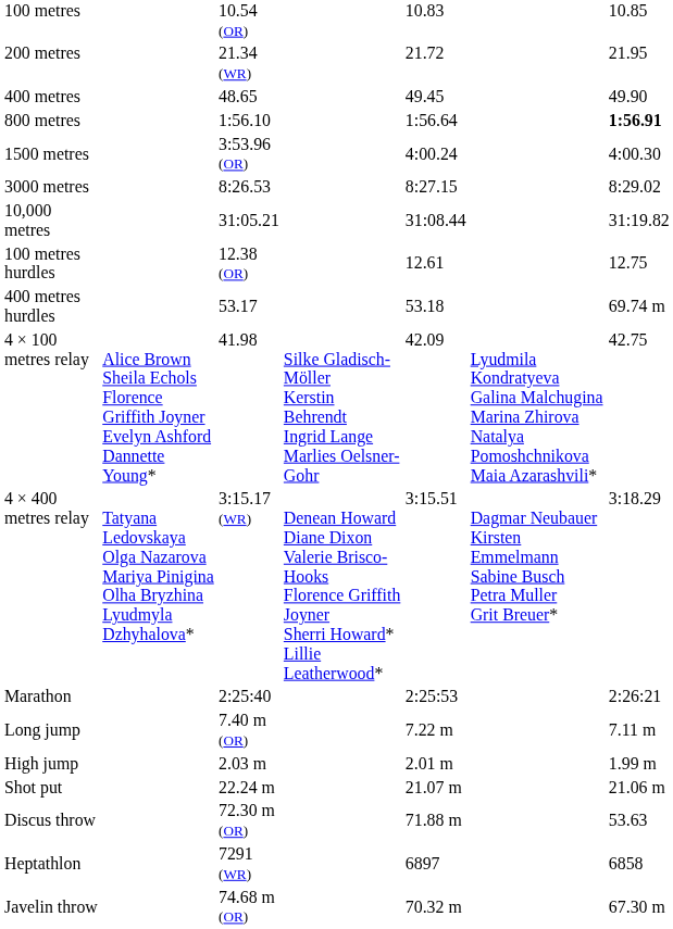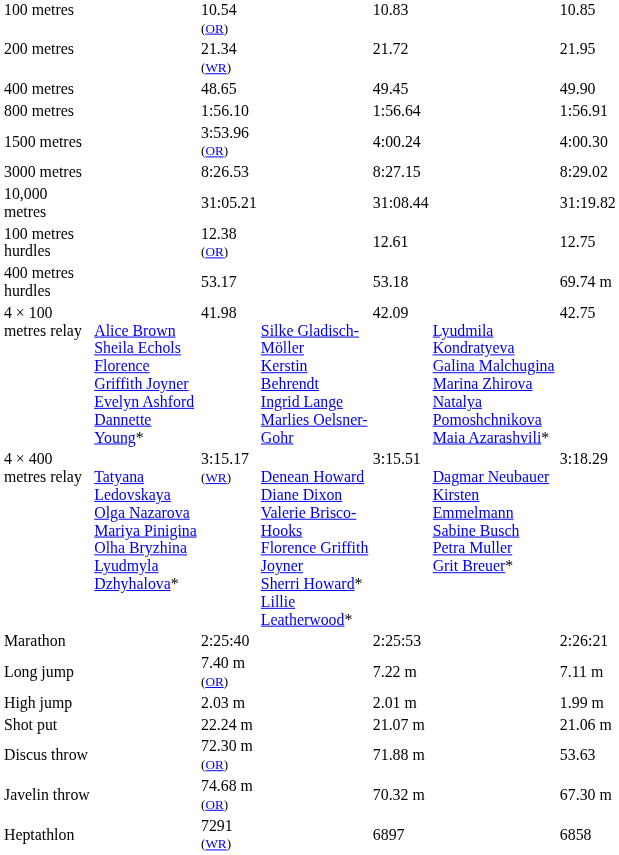 <table>
 <tr valign="top">
 <td>100 metres<br></td>
 <td></td>
 <td>10.54<br><small>(<a href='#'>OR</a>) </small></td>
 <td></td>
 <td>10.83</td>
 <td></td>
 <td>10.85</td>
 </tr>
 <tr valign="top">
 <td>200 metres<br></td>
 <td></td>
 <td>21.34<br><small>(<a href='#'>WR</a>)</small></td>
 <td></td>
 <td>21.72</td>
 <td></td>
 <td>21.95</td>
 </tr>
 <tr>
 <td>400 metres<br></td>
 <td></td>
 <td>48.65</td>
 <td></td>
 <td>49.45</td>
 <td></td>
 <td>49.90</td>
 </tr>
 <tr>
 <td>800 metres<br></td>
 <td></td>
 <td>1:56.10</td>
 <td></td>
 <td>1:56.64</td>
 <td></td>
-<td><strong>1:56.91</strong></td>
+<td>1:56.91</td>
 </tr>
 <tr>
 <td>1500 metres<br></td>
 <td></td>
 <td>3:53.96<br><small>(<a href='#'>OR</a>) </small></td>
 <td></td>
 <td>4:00.24</td>
 <td></td>
 <td>4:00.30</td>
 </tr>
 <tr>
 <td>3000 metres<br></td>
 <td></td>
 <td>8:26.53</td>
 <td></td>
 <td>8:27.15</td>
 <td></td>
 <td>8:29.02</td>
 </tr>
 <tr>
 <td>10,000 metres<br></td>
 <td></td>
 <td>31:05.21</td>
 <td></td>
 <td>31:08.44</td>
 <td></td>
 <td>31:19.82</td>
 </tr>
 <tr>
 <td>100 metres hurdles<br></td>
 <td></td>
 <td>12.38<br><small>(<a href='#'>OR</a>) </small></td>
 <td></td>
 <td>12.61</td>
 <td></td>
 <td>12.75</td>
 </tr>
 <tr>
 <td>400 metres hurdles<br></td>
 <td></td>
 <td>53.17</td>
 <td></td>
 <td>53.18</td>
 <td></td>
 <td>69.74 m</td>
 </tr>
 <tr valign="top">
 <td>4 × 100 metres relay<br></td>
 <td><br><a href='#'>Alice Brown</a><br><a href='#'>Sheila Echols</a><br><a href='#'>Florence Griffith Joyner</a><br><a href='#'>Evelyn Ashford</a><br><a href='#'>Dannette Young</a>*</td>
 <td>41.98</td>
 <td><br><a href='#'>Silke Gladisch-Möller</a><br><a href='#'>Kerstin Behrendt</a><br><a href='#'>Ingrid Lange</a><br><a href='#'>Marlies Oelsner-Gohr</a></td>
 <td>42.09</td>
 <td><br><a href='#'>Lyudmila Kondratyeva</a><br><a href='#'>Galina Malchugina</a><br><a href='#'>Marina Zhirova</a><br><a href='#'>Natalya Pomoshchnikova</a><br><a href='#'>Maia Azarashvili</a>*</td>
 <td>42.75</td>
 </tr>
 <tr valign="top">
 <td>4 × 400 metres relay<br></td>
 <td><br><a href='#'>Tatyana Ledovskaya</a><br><a href='#'>Olga Nazarova</a><br><a href='#'>Mariya Pinigina</a><br><a href='#'>Olha Bryzhina</a><br><a href='#'>Lyudmyla Dzhyhalova</a>*</td>
 <td>3:15.17<br><small>(<a href='#'>WR</a>)</small></td>
 <td><br><a href='#'>Denean Howard</a><br><a href='#'>Diane Dixon</a><br><a href='#'>Valerie Brisco-Hooks</a><br><a href='#'>Florence Griffith Joyner</a><br><a href='#'>Sherri Howard</a>*<br><a href='#'>Lillie Leatherwood</a>*</td>
 <td>3:15.51</td>
 <td><br><a href='#'>Dagmar Neubauer</a><br><a href='#'>Kirsten Emmelmann</a><br><a href='#'>Sabine Busch</a><br><a href='#'>Petra Muller</a><br><a href='#'>Grit Breuer</a>*</td>
 <td>3:18.29</td>
 </tr>
 <tr>
 <td>Marathon<br></td>
 <td></td>
 <td>2:25:40</td>
 <td></td>
 <td>2:25:53</td>
 <td></td>
 <td>2:26:21</td>
 </tr>
 <tr>
 <td>Long jump<br></td>
 <td></td>
 <td>7.40 m<br><small>(<a href='#'>OR</a>)</small></td>
 <td></td>
 <td>7.22 m</td>
 <td></td>
 <td>7.11 m</td>
 </tr>
 <tr>
 <td>High jump<br></td>
 <td></td>
 <td>2.03 m</td>
 <td></td>
 <td>2.01 m</td>
 <td></td>
 <td>1.99 m</td>
 </tr>
 <tr>
 <td>Shot put<br></td>
 <td></td>
 <td>22.24 m</td>
 <td></td>
 <td>21.07 m</td>
 <td></td>
 <td>21.06 m</td>
 </tr>
 <tr>
 <td>Discus throw<br></td>
 <td></td>
 <td>72.30 m<br><small>(<a href='#'>OR</a>)</small></td>
 <td></td>
 <td>71.88 m</td>
 <td></td>
 <td>53.63</td>
 </tr>
 <tr>
+<td>Javelin throw<br></td>
+<td></td>
+<td>74.68 m<br><small>(<a href='#'>OR</a>)</small></td>
+<td></td>
+<td>70.32 m</td>
+<td></td>
+<td>67.30 m</td>
+</tr>
+<tr>
 <td>Heptathlon<br></td>
 <td></td>
 <td>7291<br><small>(<a href='#'>WR</a>)</small></td>
 <td></td>
 <td>6897</td>
 <td></td>
 <td>6858</td>
 </tr>
-<tr>
-<td>Javelin throw<br></td>
-<td></td>
-<td>74.68 m<br><small>(<a href='#'>OR</a>)</small></td>
-<td></td>
-<td>70.32 m</td>
-<td></td>
-<td>67.30 m</td>
-</tr>
 </table>
